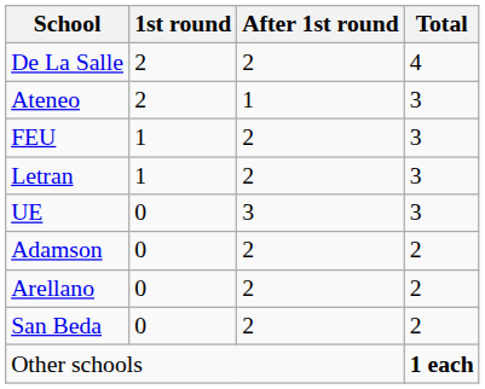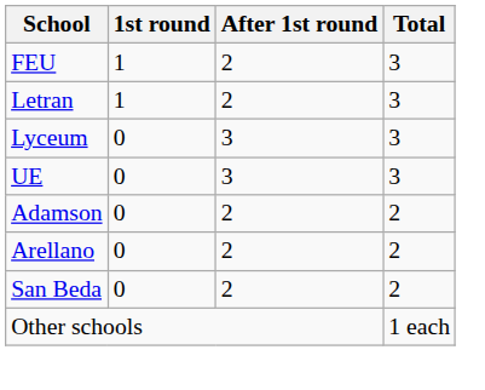 <table class="wikitable">
 <tr>
 <th>School</th>
 <th>1st round</th>
 <th>After 1st round</th>
 <th>Total</th>
-</tr>
-<tr>
-<td><a href='#'>De La Salle</a></td>
-<td>2</td>
-<td>2</td>
-<td>4</td>
-</tr>
-<tr>
-<td><a href='#'>Ateneo</a></td>
-<td>2</td>
-<td>1</td>
-<td>3</td>
 </tr>
 <tr>
 <td><a href='#'>FEU</a></td>
 <td>1</td>
 <td>2</td>
 <td>3</td>
 </tr>
 <tr>
 <td><a href='#'>Letran</a></td>
 <td>1</td>
 <td>2</td>
+<td>3</td>
+</tr>
+<tr>
+<td><a href='#'>Lyceum</a></td>
+<td>0</td>
+<td>3</td>
 <td>3</td>
 </tr>
 <tr>
 <td><a href='#'>UE</a></td>
 <td>0</td>
 <td>3</td>
 <td>3</td>
 </tr>
 <tr>
 <td><a href='#'>Adamson</a></td>
 <td>0</td>
 <td>2</td>
 <td>2</td>
 </tr>
 <tr>
 <td><a href='#'>Arellano</a></td>
 <td>0</td>
 <td>2</td>
 <td>2</td>
 </tr>
 <tr>
 <td><a href='#'>San Beda</a></td>
 <td>0</td>
 <td>2</td>
 <td>2</td>
 </tr>
 <tr>
 <td colspan="3">Other schools</td>
-<td><strong>1 each</strong></td>
+<td>1 each</td>
 </tr>
 </table>
